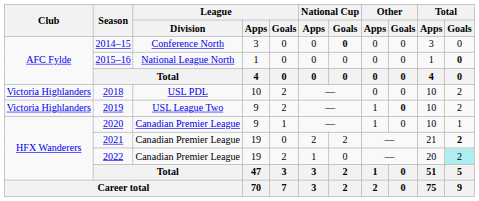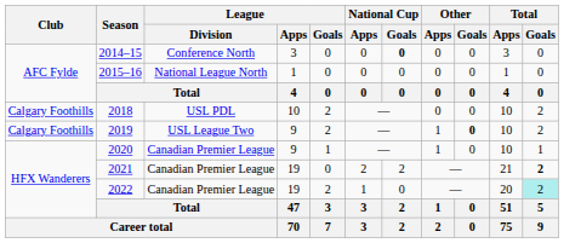 <table class="wikitable" style="text-align:center">
 <tr>
 <th rowspan="2">Club</th>
 <th rowspan="2">Season</th>
 <th colspan="3">League</th>
 <th colspan="2">National Cup</th>
 <th colspan="2">Other</th>
 <th colspan="2">Total</th>
 </tr>
 <tr>
 <th>Division</th>
 <th>Apps</th>
 <th>Goals</th>
 <th>Apps</th>
 <th>Goals</th>
 <th>Apps</th>
 <th>Goals</th>
 <th>Apps</th>
 <th>Goals</th>
 </tr>
 <tr>
 <td rowspan="3"><a href='#'>AFC Fylde</a></td>
 <td><a href='#'>2014–15</a></td>
 <td><a href='#'>Conference North</a></td>
 <td>3</td>
 <td>0</td>
 <td>0</td>
 <td><strong>0</strong></td>
 <td>0</td>
 <td>0</td>
 <td>3</td>
 <td>0</td>
 </tr>
 <tr>
 <td><a href='#'>2015–16</a></td>
 <td><a href='#'>National League North</a></td>
 <td>1</td>
 <td>0</td>
 <td>0</td>
 <td>0</td>
 <td>0</td>
 <td>0</td>
 <td>1</td>
-<td><strong>0</strong></td>
+<td>0</td>
 </tr>
 <tr>
 <th colspan="2">Total</th>
 <th>4</th>
 <th>0</th>
 <th>0</th>
 <th>0</th>
 <th>0</th>
 <th>0</th>
 <th>4</th>
 <th>0</th>
 </tr>
 <tr>
-<td rowspan="1"><a href='#'>Victoria Highlanders</a></td>
+<td rowspan="1"><a href='#'>Calgary Foothills</a></td>
 <td><a href='#'>2018</a></td>
 <td><a href='#'>USL PDL</a></td>
 <td>10</td>
 <td>2</td>
 <td colspan="2">—</td>
 <td>0</td>
 <td>0</td>
 <td>10</td>
 <td>2</td>
 </tr>
 <tr>
-<td rowspan="1"><a href='#'>Victoria Highlanders</a></td>
+<td rowspan="1"><a href='#'>Calgary Foothills</a></td>
 <td><a href='#'>2019</a></td>
 <td><a href='#'>USL League Two</a></td>
 <td>9</td>
 <td>2</td>
 <td colspan="2">—</td>
 <td>1</td>
 <td><strong>0</strong></td>
 <td>10</td>
 <td>2</td>
 </tr>
 <tr>
 <td rowspan="4"><a href='#'>HFX Wanderers</a></td>
 <td><a href='#'>2020</a></td>
 <td><a href='#'>Canadian Premier League</a></td>
 <td>9</td>
 <td>1</td>
 <td colspan="2">—</td>
 <td>1</td>
 <td>0</td>
 <td>10</td>
 <td>1</td>
 </tr>
 <tr>
 <td><a href='#'>2021</a></td>
 <td>Canadian Premier League</td>
 <td>19</td>
 <td>0</td>
 <td>2</td>
 <td>2</td>
 <td colspan="2">—</td>
 <td>21</td>
 <td><strong>2</strong></td>
 </tr>
 <tr>
 <td><a href='#'>2022</a></td>
 <td>Canadian Premier League</td>
 <td>19</td>
 <td>2</td>
 <td>1</td>
 <td>0</td>
 <td colspan="2">—</td>
 <td>20</td>
 <td style="background: paleturquoise;">2</td>
 </tr>
 <tr>
 <th colspan="2">Total</th>
 <th>47</th>
 <th>3</th>
 <th>3</th>
 <th>2</th>
 <th>1</th>
 <th>0</th>
 <th>51</th>
 <th>5</th>
 </tr>
 <tr>
 <th colspan="3">Career total</th>
 <th>70</th>
 <th>7</th>
 <th>3</th>
 <th>2</th>
 <th>2</th>
 <th>0</th>
 <th>75</th>
 <th>9</th>
 </tr>
 </table>
